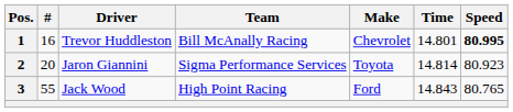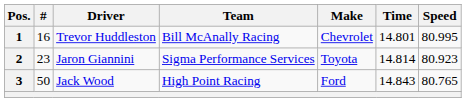 <table class="wikitable" style="font-size: 95%;">
 <tr>
 <th>Pos.</th>
 <th>#</th>
 <th>Driver</th>
 <th>Team</th>
 <th>Make</th>
 <th>Time</th>
 <th>Speed</th>
 </tr>
 <tr>
 <th>1</th>
 <td>16</td>
 <td><a href='#'>Trevor Huddleston</a></td>
 <td><a href='#'>Bill McAnally Racing</a></td>
 <td><a href='#'>Chevrolet</a></td>
 <td>14.801</td>
-<td><strong>80.995</strong></td>
+<td>80.995</td>
 </tr>
 <tr>
 <th>2</th>
-<td>20</td>
+<td>23</td>
 <td><a href='#'>Jaron Giannini</a></td>
 <td><a href='#'>Sigma Performance Services</a></td>
 <td><a href='#'>Toyota</a></td>
 <td>14.814</td>
 <td>80.923</td>
 </tr>
 <tr>
 <th>3</th>
-<td>55</td>
+<td>50</td>
 <td><a href='#'>Jack Wood</a></td>
 <td><a href='#'>High Point Racing</a></td>
 <td><a href='#'>Ford</a></td>
 <td>14.843</td>
 <td>80.765</td>
 </tr>
 <tr>
 <th colspan="7"></th>
 </tr>
 </table>
